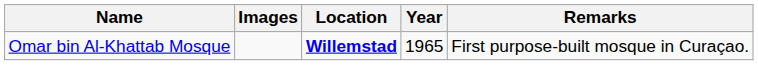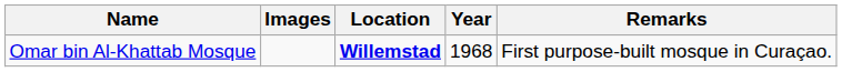 <table class="wikitable sortable">
 <tr>
 <th>Name</th>
 <th class="unsortable">Images</th>
 <th>Location</th>
 <th data-sort-type="data">Year</th>
 <th class="unsortable">Remarks</th>
 </tr>
 <tr valign=top id="Curaçao">
 <td><a href='#'>Omar bin Al-Khattab Mosque</a></td>
 <td></td>
 <td><strong><a href='#'>Willemstad</a></strong></td>
-<td>1965</td>
+<td>1968</td>
 <td>First purpose-built mosque in Curaçao.</td>
 </tr>
 </table>
